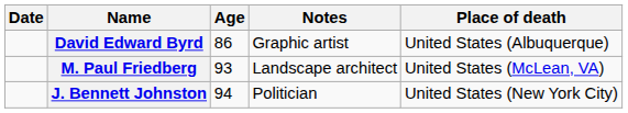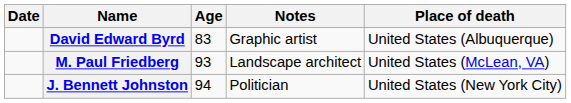 <table class="wikitable sortable plainrowheaders">
 <tr valign=bottom>
 <th scope="col">Date</th>
 <th scope="col">Name</th>
 <th scope="col">Age</th>
 <th scope="col">Notes</th>
 <th scope="col">Place of death</th>
 </tr>
 <tr id="February 2025">
 <td></td>
 <th scope="row"><a href='#'>David Edward Byrd</a></th>
-<td>86</td>
+<td>83</td>
 <td>Graphic artist</td>
 <td>United States (Albuquerque)</td>
 </tr>
 <tr>
 <td></td>
 <th scope="row"><a href='#'>M. Paul Friedberg</a></th>
 <td>93</td>
 <td>Landscape architect</td>
 <td>United States (<a href='#'>McLean, VA</a>)</td>
 </tr>
 <tr id="March 2025">
 <td></td>
 <th scope="row"><a href='#'>J. Bennett Johnston</a></th>
 <td>94</td>
 <td>Politician</td>
 <td>United States (New York City)</td>
 </tr>
 </table>
